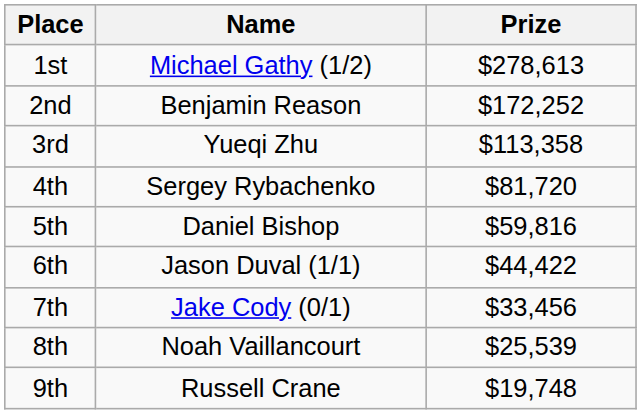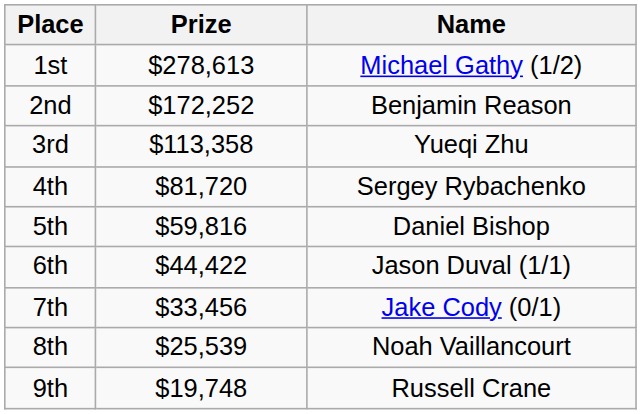 <table class="wikitable">
 <tr>
 <th width="50">Place</th>
+<th width="125">Prize</th>
 <th width="200">Name</th>
-<th width="125">Prize</th>
 </tr>
 <tr>
 <td align = "center">1st</td>
+<td align = "center">$278,613</td>
 <td align = "center"><a href='#'>Michael Gathy</a> (1/2)</td>
-<td align = "center">$278,613</td>
 </tr>
 <tr>
 <td align = "center">2nd</td>
+<td align = "center">$172,252</td>
 <td align = "center">Benjamin Reason</td>
-<td align = "center">$172,252</td>
 </tr>
 <tr>
 <td align = "center">3rd</td>
+<td align = "center">$113,358</td>
 <td align = "center">Yueqi Zhu</td>
-<td align = "center">$113,358</td>
 </tr>
 <tr>
 <td align = "center">4th</td>
+<td align = "center">$81,720</td>
 <td align = "center">Sergey Rybachenko</td>
-<td align = "center">$81,720</td>
 </tr>
 <tr>
 <td align = "center">5th</td>
+<td align = "center">$59,816</td>
 <td align = "center">Daniel Bishop</td>
-<td align = "center">$59,816</td>
 </tr>
 <tr>
 <td align = "center">6th</td>
+<td align = "center">$44,422</td>
 <td align = "center">Jason Duval (1/1)</td>
-<td align = "center">$44,422</td>
 </tr>
 <tr>
 <td align = "center">7th</td>
+<td align = "center">$33,456</td>
 <td align = "center"><a href='#'>Jake Cody</a> (0/1)</td>
-<td align = "center">$33,456</td>
 </tr>
 <tr>
 <td align = "center">8th</td>
+<td align = "center">$25,539</td>
 <td align = "center">Noah Vaillancourt</td>
-<td align = "center">$25,539</td>
 </tr>
 <tr>
 <td align = "center">9th</td>
+<td align = "center">$19,748</td>
 <td align = "center">Russell Crane</td>
-<td align = "center">$19,748</td>
 </tr>
 </table>
